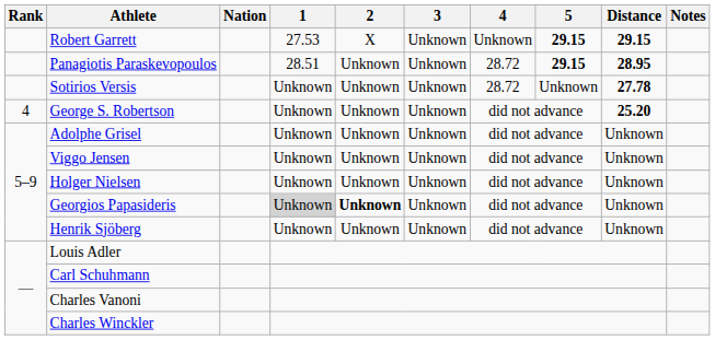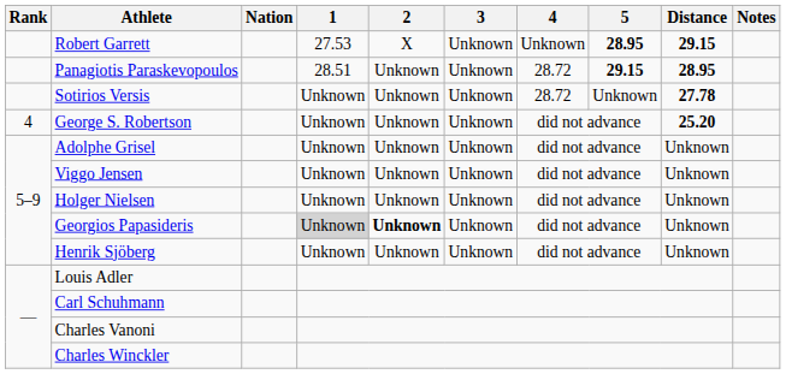 <table class="wikitable sortable" style="text-align:center">
 <tr>
 <th>Rank</th>
 <th>Athlete</th>
 <th>Nation</th>
 <th>1</th>
 <th>2</th>
 <th>3</th>
 <th>4</th>
 <th>5</th>
 <th>Distance</th>
 <th>Notes</th>
 </tr>
 <tr>
 <td></td>
 <td align=left><a href='#'>Robert Garrett</a></td>
 <td align=left></td>
 <td>27.53</td>
 <td data-sort-value=1.00>X</td>
 <td data-sort-value=20.00>Unknown</td>
 <td data-sort-value=20.00>Unknown</td>
-<td><strong>29.15</strong> </td>
+<td><strong>28.95</strong> </td>
 <td><strong>29.15</strong></td>
 <td></td>
 </tr>
 <tr>
 <td></td>
 <td align=left><a href='#'>Panagiotis Paraskevopoulos</a></td>
 <td align=left></td>
 <td>28.51</td>
 <td data-sort-value=20.00>Unknown</td>
 <td data-sort-value=20.00>Unknown</td>
 <td>28.72</td>
 <td><strong>29.15</strong> </td>
 <td><strong>28.95</strong></td>
 <td></td>
 </tr>
 <tr>
 <td></td>
 <td align=left><a href='#'>Sotirios Versis</a></td>
 <td align=left></td>
 <td data-sort-value=20.00>Unknown</td>
 <td data-sort-value=20.00>Unknown</td>
 <td data-sort-value=20.00>Unknown</td>
 <td>28.72</td>
 <td data-sort-value=20.00>Unknown</td>
 <td><strong>27.78</strong></td>
 <td></td>
 </tr>
 <tr>
 <td>4</td>
 <td align=left><a href='#'>George S. Robertson</a></td>
 <td align=left></td>
 <td data-sort-value=20.00>Unknown</td>
 <td data-sort-value=20.00>Unknown</td>
 <td data-sort-value=20.00>Unknown</td>
 <td colspan=2>did not advance</td>
 <td><strong>25.20</strong></td>
 <td></td>
 </tr>
 <tr>
 <td rowspan=5>5–9</td>
 <td align=left><a href='#'>Adolphe Grisel</a></td>
 <td align=left></td>
 <td data-sort-value=20.00>Unknown</td>
 <td data-sort-value=20.00>Unknown</td>
 <td data-sort-value=20.00>Unknown</td>
 <td colspan=2>did not advance</td>
 <td data-sort-value=20.00>Unknown</td>
 <td></td>
 </tr>
 <tr>
 <td align=left><a href='#'>Viggo Jensen</a></td>
 <td align=left></td>
 <td data-sort-value=20.00>Unknown</td>
 <td data-sort-value=20.00>Unknown</td>
 <td data-sort-value=20.00>Unknown</td>
 <td colspan=2>did not advance</td>
 <td data-sort-value=20.00>Unknown</td>
 <td></td>
 </tr>
 <tr>
 <td align=left><a href='#'>Holger Nielsen</a></td>
 <td align=left></td>
 <td data-sort-value=20.00>Unknown</td>
 <td data-sort-value=20.00>Unknown</td>
 <td data-sort-value=20.00>Unknown</td>
 <td colspan=2>did not advance</td>
 <td data-sort-value=20.00>Unknown</td>
 <td></td>
 </tr>
 <tr>
 <td align=left><a href='#'>Georgios Papasideris</a></td>
 <td align=left></td>
 <td data-sort-value=20.00 style="background: lightgrey;">Unknown</td>
 <td data-sort-value=20.00><strong>Unknown</strong></td>
 <td data-sort-value=20.00>Unknown</td>
 <td colspan=2>did not advance</td>
 <td data-sort-value=20.00>Unknown</td>
 <td></td>
 </tr>
 <tr>
 <td align=left><a href='#'>Henrik Sjöberg</a></td>
 <td align=left></td>
 <td data-sort-value=20.00>Unknown</td>
 <td data-sort-value=20.00>Unknown</td>
 <td data-sort-value=20.00>Unknown</td>
 <td colspan=2>did not advance</td>
 <td data-sort-value=20.00>Unknown</td>
 <td></td>
 </tr>
 <tr>
 <td rowspan=4 data-sort-value=10>—</td>
 <td align=left>Louis Adler</td>
 <td align=left></td>
 <td colspan=6 data-sort-value=0.00></td>
 <td></td>
 </tr>
 <tr>
 <td align=left><a href='#'>Carl Schuhmann</a></td>
 <td align=left></td>
 <td colspan=6 data-sort-value=0.00></td>
 <td></td>
 </tr>
 <tr>
 <td align=left>Charles Vanoni</td>
 <td align=left></td>
 <td colspan=6 data-sort-value=0.00></td>
 <td></td>
 </tr>
 <tr>
 <td align=left><a href='#'>Charles Winckler</a></td>
 <td align=left></td>
 <td colspan=6 data-sort-value=0.00></td>
 <td></td>
 </tr>
 </table>
